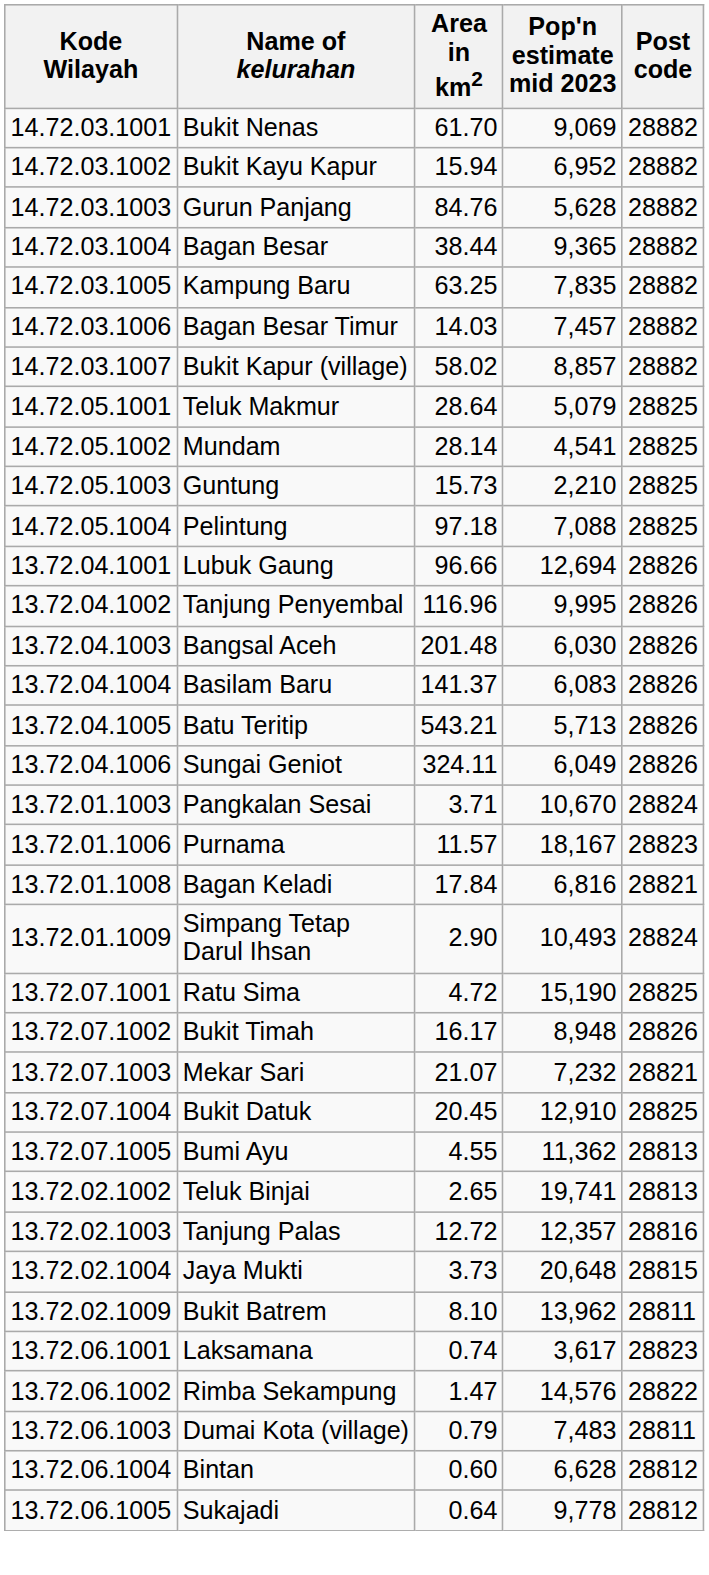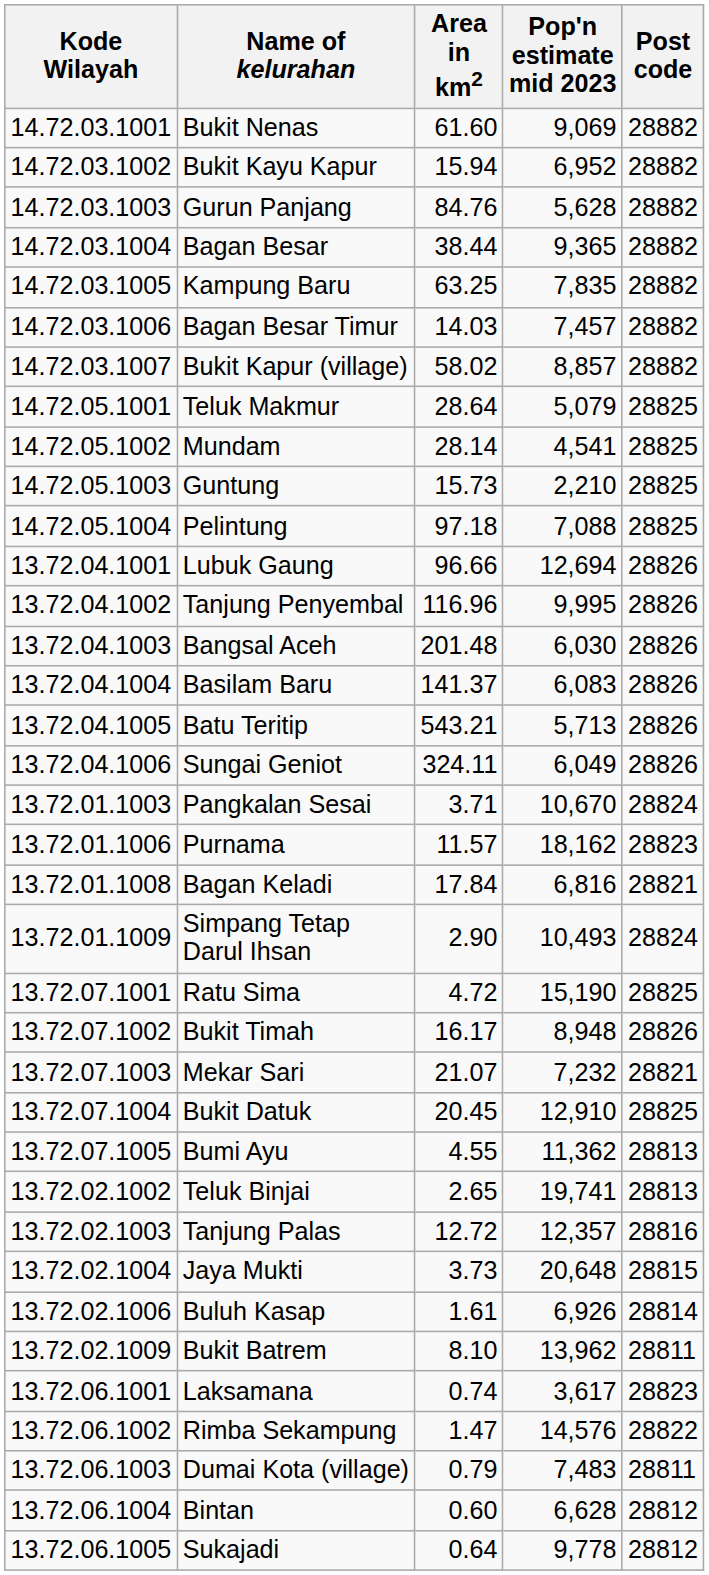 <table class="sortable wikitable"estimate>
 <tr>
 <th>Kode <br>Wilayah</th>
 <th>Name of<br><em>kelurahan</em></th>
 <th>Area<br> in <br> km<sup>2</sup></th>
 <th>Pop'n<br>estimate<br>mid 2023</th>
 <th>Post<br>code</th>
 </tr>
 <tr>
 <td>14.72.03.1001</td>
 <td>Bukit Nenas</td>
-<td align="right">61.70</td>
+<td align="right">61.60</td>
 <td align="right">9,069</td>
 <td>28882</td>
 </tr>
 <tr>
 <td>14.72.03.1002</td>
 <td>Bukit Kayu Kapur</td>
 <td align="right">15.94</td>
 <td align="right">6,952</td>
 <td>28882</td>
 </tr>
 <tr>
 <td>14.72.03.1003</td>
 <td>Gurun Panjang</td>
 <td align="right">84.76</td>
 <td align="right">5,628</td>
 <td>28882</td>
 </tr>
 <tr>
 <td>14.72.03.1004</td>
 <td>Bagan Besar</td>
 <td align="right">38.44</td>
 <td align="right">9,365</td>
 <td>28882</td>
 </tr>
 <tr>
 <td>14.72.03.1005</td>
 <td>Kampung Baru</td>
 <td align="right">63.25</td>
 <td align="right">7,835</td>
 <td>28882</td>
 </tr>
 <tr>
 <td>14.72.03.1006</td>
 <td>Bagan Besar Timur</td>
 <td align="right">14.03</td>
 <td align="right">7,457</td>
 <td>28882</td>
 </tr>
 <tr>
 <td>14.72.03.1007</td>
 <td>Bukit Kapur (village)</td>
 <td align="right">58.02</td>
 <td align="right">8,857</td>
 <td>28882</td>
 </tr>
 <tr>
 <td>14.72.05.1001</td>
 <td>Teluk Makmur</td>
 <td align="right">28.64</td>
 <td align="right">5,079</td>
 <td>28825</td>
 </tr>
 <tr>
 <td>14.72.05.1002</td>
 <td>Mundam</td>
 <td align="right">28.14</td>
 <td align="right">4,541</td>
 <td>28825</td>
 </tr>
 <tr>
 <td>14.72.05.1003</td>
 <td>Guntung</td>
 <td align="right">15.73</td>
 <td align="right">2,210</td>
 <td>28825</td>
 </tr>
 <tr>
 <td>14.72.05.1004</td>
 <td>Pelintung</td>
 <td align="right">97.18</td>
 <td align="right">7,088</td>
 <td>28825</td>
 </tr>
 <tr>
 <td>13.72.04.1001</td>
 <td>Lubuk Gaung</td>
 <td align="right">96.66</td>
 <td align="right">12,694</td>
 <td>28826</td>
 </tr>
 <tr>
 <td>13.72.04.1002</td>
 <td>Tanjung Penyembal</td>
 <td align="right">116.96</td>
 <td align="right">9,995</td>
 <td>28826</td>
 </tr>
 <tr>
 <td>13.72.04.1003</td>
 <td>Bangsal Aceh</td>
 <td align="right">201.48</td>
 <td align="right">6,030</td>
 <td>28826</td>
 </tr>
 <tr>
 <td>13.72.04.1004</td>
 <td>Basilam Baru</td>
 <td align="right">141.37</td>
 <td align="right">6,083</td>
 <td>28826</td>
 </tr>
 <tr>
 <td>13.72.04.1005</td>
 <td>Batu Teritip</td>
 <td align="right">543.21</td>
 <td align="right">5,713</td>
 <td>28826</td>
 </tr>
 <tr>
 <td>13.72.04.1006</td>
 <td>Sungai Geniot</td>
 <td align="right">324.11</td>
 <td align="right">6,049</td>
 <td>28826</td>
 </tr>
 <tr>
 <td>13.72.01.1003</td>
 <td>Pangkalan Sesai</td>
 <td align="right">3.71</td>
 <td align="right">10,670</td>
 <td>28824</td>
 </tr>
 <tr>
 <td>13.72.01.1006</td>
 <td>Purnama</td>
 <td align="right">11.57</td>
-<td align="right">18,167</td>
+<td align="right">18,162</td>
 <td>28823</td>
 </tr>
 <tr>
 <td>13.72.01.1008</td>
 <td>Bagan Keladi</td>
 <td align="right">17.84</td>
 <td align="right">6,816</td>
 <td>28821</td>
 </tr>
 <tr>
 <td>13.72.01.1009</td>
 <td>Simpang Tetap <br>Darul Ihsan</td>
 <td align="right">2.90</td>
 <td align="right">10,493</td>
 <td>28824</td>
 </tr>
 <tr>
 <td>13.72.07.1001</td>
 <td>Ratu Sima</td>
 <td align="right">4.72</td>
 <td align="right">15,190</td>
 <td>28825</td>
 </tr>
 <tr>
 <td>13.72.07.1002</td>
 <td>Bukit Timah</td>
 <td align="right">16.17</td>
 <td align="right">8,948</td>
 <td>28826</td>
 </tr>
 <tr>
 <td>13.72.07.1003</td>
 <td>Mekar Sari</td>
 <td align="right">21.07</td>
 <td align="right">7,232</td>
 <td>28821</td>
 </tr>
 <tr>
 <td>13.72.07.1004</td>
 <td>Bukit Datuk</td>
 <td align="right">20.45</td>
 <td align="right">12,910</td>
 <td>28825</td>
 </tr>
 <tr>
 <td>13.72.07.1005</td>
 <td>Bumi Ayu</td>
 <td align="right">4.55</td>
 <td align="right">11,362</td>
 <td>28813</td>
 </tr>
 <tr>
 <td>13.72.02.1002</td>
 <td>Teluk Binjai</td>
 <td align="right">2.65</td>
 <td align="right">19,741</td>
 <td>28813</td>
 </tr>
 <tr>
 <td>13.72.02.1003</td>
 <td>Tanjung Palas</td>
 <td align="right">12.72</td>
 <td align="right">12,357</td>
 <td>28816</td>
 </tr>
 <tr>
 <td>13.72.02.1004</td>
 <td>Jaya Mukti</td>
 <td align="right">3.73</td>
 <td align="right">20,648</td>
 <td>28815</td>
 </tr>
 <tr>
+<td>13.72.02.1006</td>
+<td>Buluh Kasap</td>
+<td align="right">1.61</td>
+<td align="right">6,926</td>
+<td>28814</td>
+</tr>
+<tr>
 <td>13.72.02.1009</td>
 <td>Bukit Batrem</td>
 <td align="right">8.10</td>
 <td align="right">13,962</td>
 <td>28811</td>
 </tr>
 <tr>
 <td>13.72.06.1001</td>
 <td>Laksamana</td>
 <td align="right">0.74</td>
 <td align="right">3,617</td>
 <td>28823</td>
 </tr>
 <tr>
 <td>13.72.06.1002</td>
 <td>Rimba Sekampung</td>
 <td align="right">1.47</td>
 <td align="right">14,576</td>
 <td>28822</td>
 </tr>
 <tr>
 <td>13.72.06.1003</td>
 <td>Dumai Kota (village)</td>
 <td align="right">0.79</td>
 <td align="right">7,483</td>
 <td>28811</td>
 </tr>
 <tr>
 <td>13.72.06.1004</td>
 <td>Bintan</td>
 <td align="right">0.60</td>
 <td align="right">6,628</td>
 <td>28812</td>
 </tr>
 <tr>
 <td>13.72.06.1005</td>
 <td>Sukajadi</td>
 <td align="right">0.64</td>
 <td align="right">9,778</td>
 <td>28812</td>
 </tr>
 </table>
